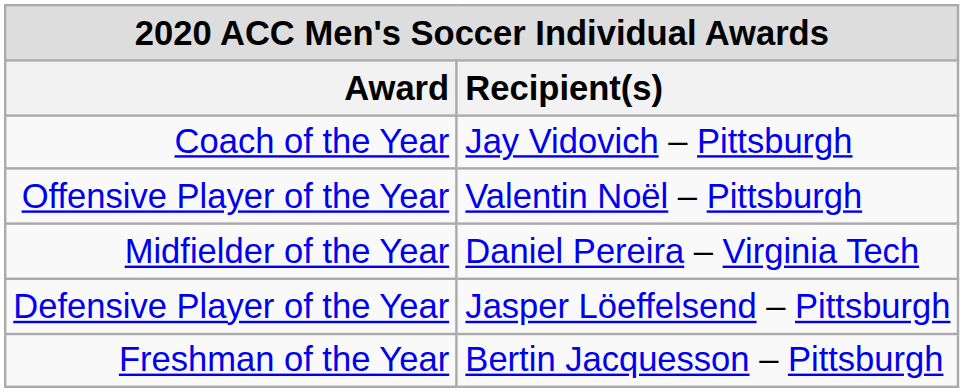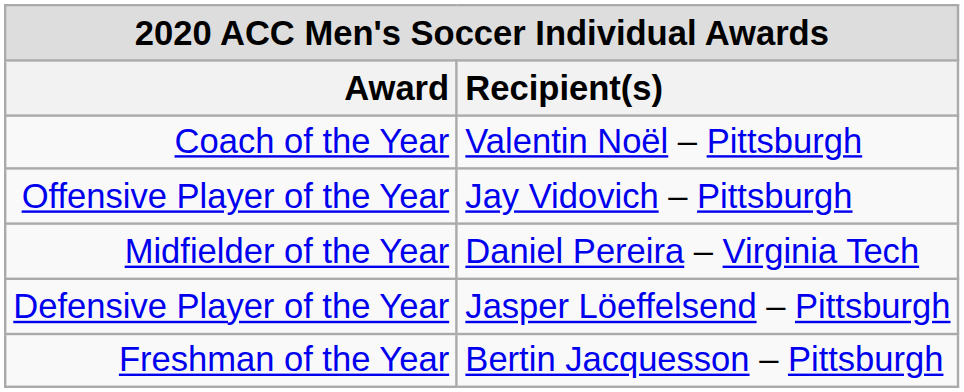 <table class="wikitable" style="white-space:nowrap; font-size:90%;">
 <tr>
 <td colspan="7" style="text-align:center; background:#ddd;"><strong>2020 ACC Men's Soccer Individual Awards</strong></td>
 </tr>
 <tr>
 <th style="text-align:right;">Award</th>
 <th style="text-align:left;">Recipient(s)</th>
 </tr>
 <tr>
 <td style="text-align:right;"><a href='#'>Coach of the Year</a></td>
-<td style="text-align:left;"><a href='#'>Jay Vidovich</a> – <a href='#'>Pittsburgh</a></td>
+<td style="text-align:left;"><a href='#'>Valentin Noël</a> – <a href='#'>Pittsburgh</a></td>
 </tr>
 <tr>
 <td style="text-align:right;"><a href='#'>Offensive Player of the Year</a></td>
-<td style="text-align:left;"><a href='#'>Valentin Noël</a> – <a href='#'>Pittsburgh</a></td>
+<td style="text-align:left;"><a href='#'>Jay Vidovich</a> – <a href='#'>Pittsburgh</a></td>
 </tr>
 <tr>
 <td style="text-align:right;"><a href='#'>Midfielder of the Year</a></td>
 <td style="text-align:left;"><a href='#'>Daniel Pereira</a> – <a href='#'>Virginia Tech</a></td>
 </tr>
 <tr>
 <td style="text-align:right;"><a href='#'>Defensive Player of the Year</a></td>
 <td style="text-align:left;"><a href='#'>Jasper Löeffelsend</a> – <a href='#'>Pittsburgh</a></td>
 </tr>
 <tr>
 <td style="text-align:right;"><a href='#'>Freshman of the Year</a></td>
 <td style="text-align:left;"><a href='#'>Bertin Jacquesson</a> – <a href='#'>Pittsburgh</a></td>
 </tr>
 </table>
